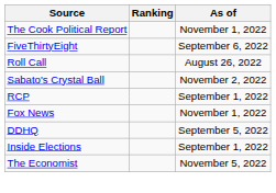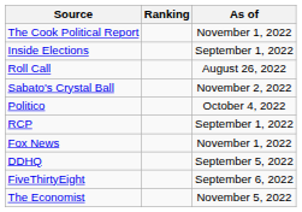 <table class="wikitable" style="text-align:center">
 <tr>
 <th>Source</th>
 <th>Ranking</th>
 <th>As of</th>
 </tr>
 <tr>
 <td align=left><a href='#'>The Cook Political Report</a></td>
 <td></td>
 <td>November 1, 2022</td>
 </tr>
 <tr>
-<td align="left"><a href='#'>FiveThirtyEight</a></td>
+<td align=left><a href='#'>Inside Elections</a></td>
 <td></td>
-<td>September 6, 2022</td>
+<td>September 1, 2022</td>
 </tr>
 <tr>
 <td align=left><a href='#'>Roll Call</a></td>
 <td></td>
 <td>August 26, 2022</td>
 </tr>
 <tr>
 <td align=left><a href='#'>Sabato's Crystal Ball</a></td>
 <td></td>
 <td>November 2, 2022</td>
+</tr>
+<tr>
+<td align="left"><a href='#'>Politico</a></td>
+<td></td>
+<td>October 4, 2022</td>
 </tr>
 <tr>
 <td align="left"><a href='#'>RCP</a></td>
 <td></td>
 <td>September 1, 2022</td>
 </tr>
 <tr>
 <td align=left><a href='#'>Fox News</a></td>
 <td></td>
 <td>November 1, 2022</td>
 </tr>
 <tr>
 <td align="left"><a href='#'>DDHQ</a></td>
 <td></td>
 <td>September 5, 2022</td>
 </tr>
 <tr>
-<td align=left><a href='#'>Inside Elections</a></td>
+<td align="left"><a href='#'>FiveThirtyEight</a></td>
 <td></td>
-<td>September 1, 2022</td>
+<td>September 6, 2022</td>
 </tr>
 <tr>
 <td align="left"><a href='#'>The Economist</a></td>
 <td></td>
 <td>November 5, 2022</td>
 </tr>
 </table>
